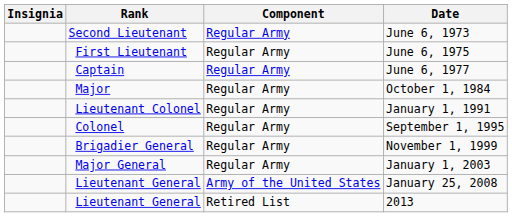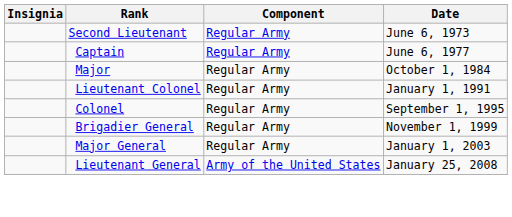 <table class="wikitable">
 <tr>
 <th>Insignia</th>
 <th>Rank</th>
 <th>Component</th>
 <th>Date</th>
 </tr>
 <tr>
 <td></td>
 <td><a href='#'>Second Lieutenant</a></td>
 <td><a href='#'>Regular Army</a></td>
 <td>June 6, 1973</td>
-</tr>
-<tr>
-<td></td>
-<td> <a href='#'>First Lieutenant</a></td>
-<td>Regular Army</td>
-<td>June 6, 1975</td>
 </tr>
 <tr>
 <td></td>
 <td> <a href='#'>Captain</a></td>
 <td><a href='#'>Regular Army</a></td>
 <td>June 6, 1977</td>
 </tr>
 <tr>
 <td></td>
 <td> <a href='#'>Major</a></td>
 <td>Regular Army</td>
 <td>October 1, 1984</td>
 </tr>
 <tr>
 <td></td>
 <td> <a href='#'>Lieutenant Colonel</a></td>
 <td>Regular Army</td>
 <td>January 1, 1991</td>
 </tr>
 <tr>
 <td></td>
 <td> <a href='#'>Colonel</a></td>
 <td>Regular Army</td>
 <td>September 1, 1995</td>
 </tr>
 <tr>
 <td></td>
 <td> <a href='#'>Brigadier General</a></td>
 <td>Regular Army</td>
 <td>November 1, 1999</td>
 </tr>
 <tr>
 <td></td>
 <td> <a href='#'>Major General</a></td>
 <td>Regular Army</td>
 <td>January 1, 2003</td>
 </tr>
 <tr>
 <td></td>
 <td> <a href='#'>Lieutenant General</a></td>
 <td><a href='#'>Army of the United States</a></td>
 <td>January 25, 2008</td>
 </tr>
-<tr>
-<td></td>
-<td> <a href='#'>Lieutenant General</a></td>
-<td>Retired List</td>
-<td>2013</td>
-</tr>
 </table>
